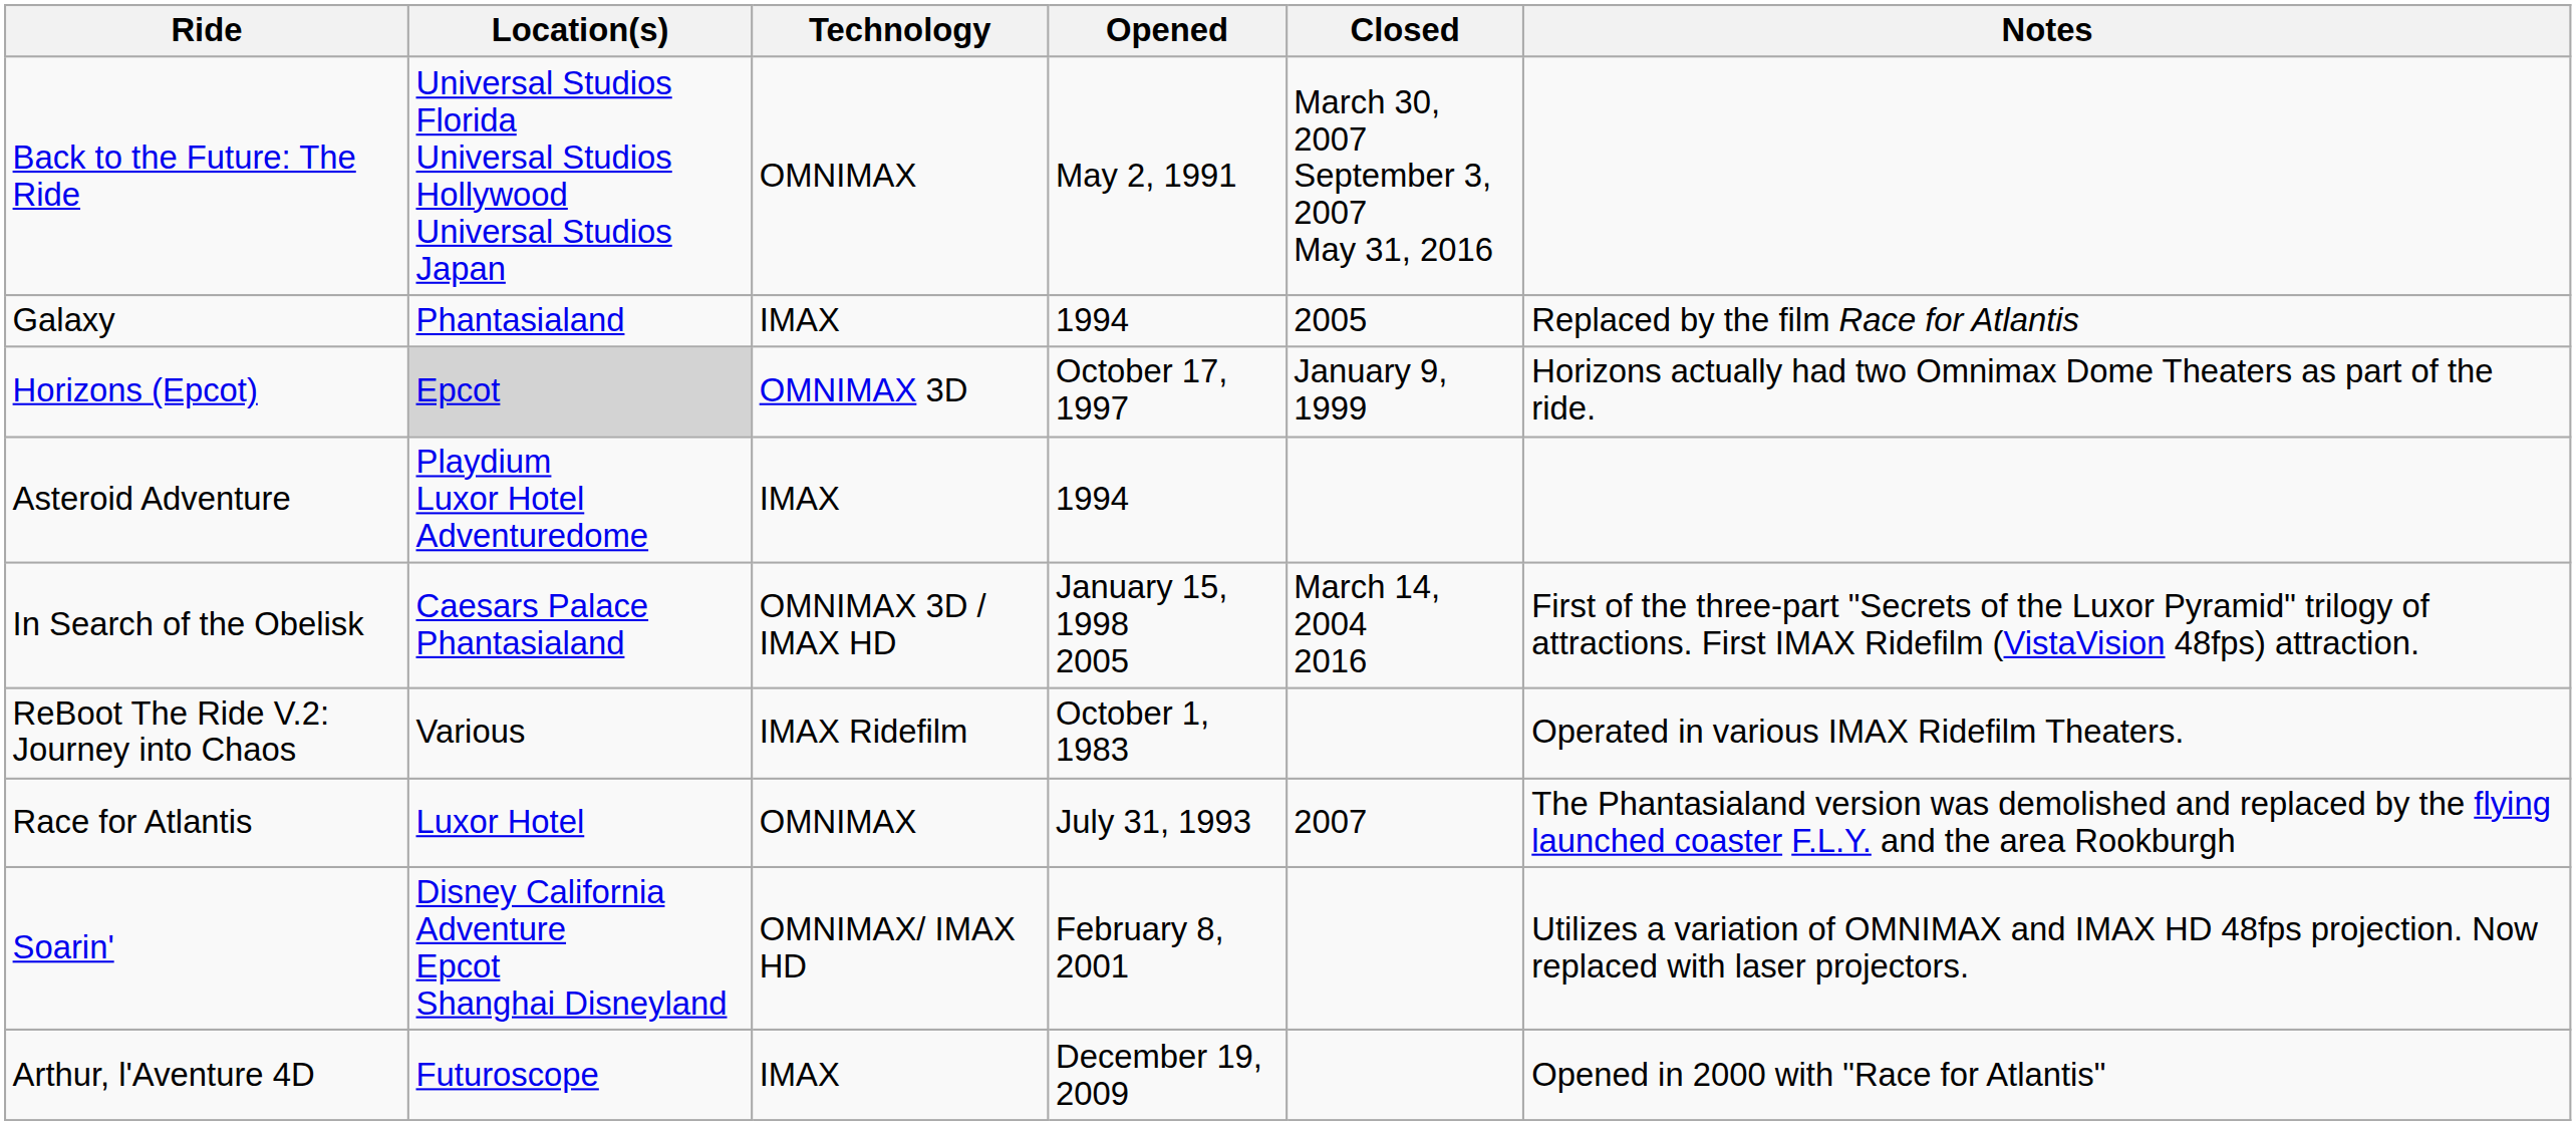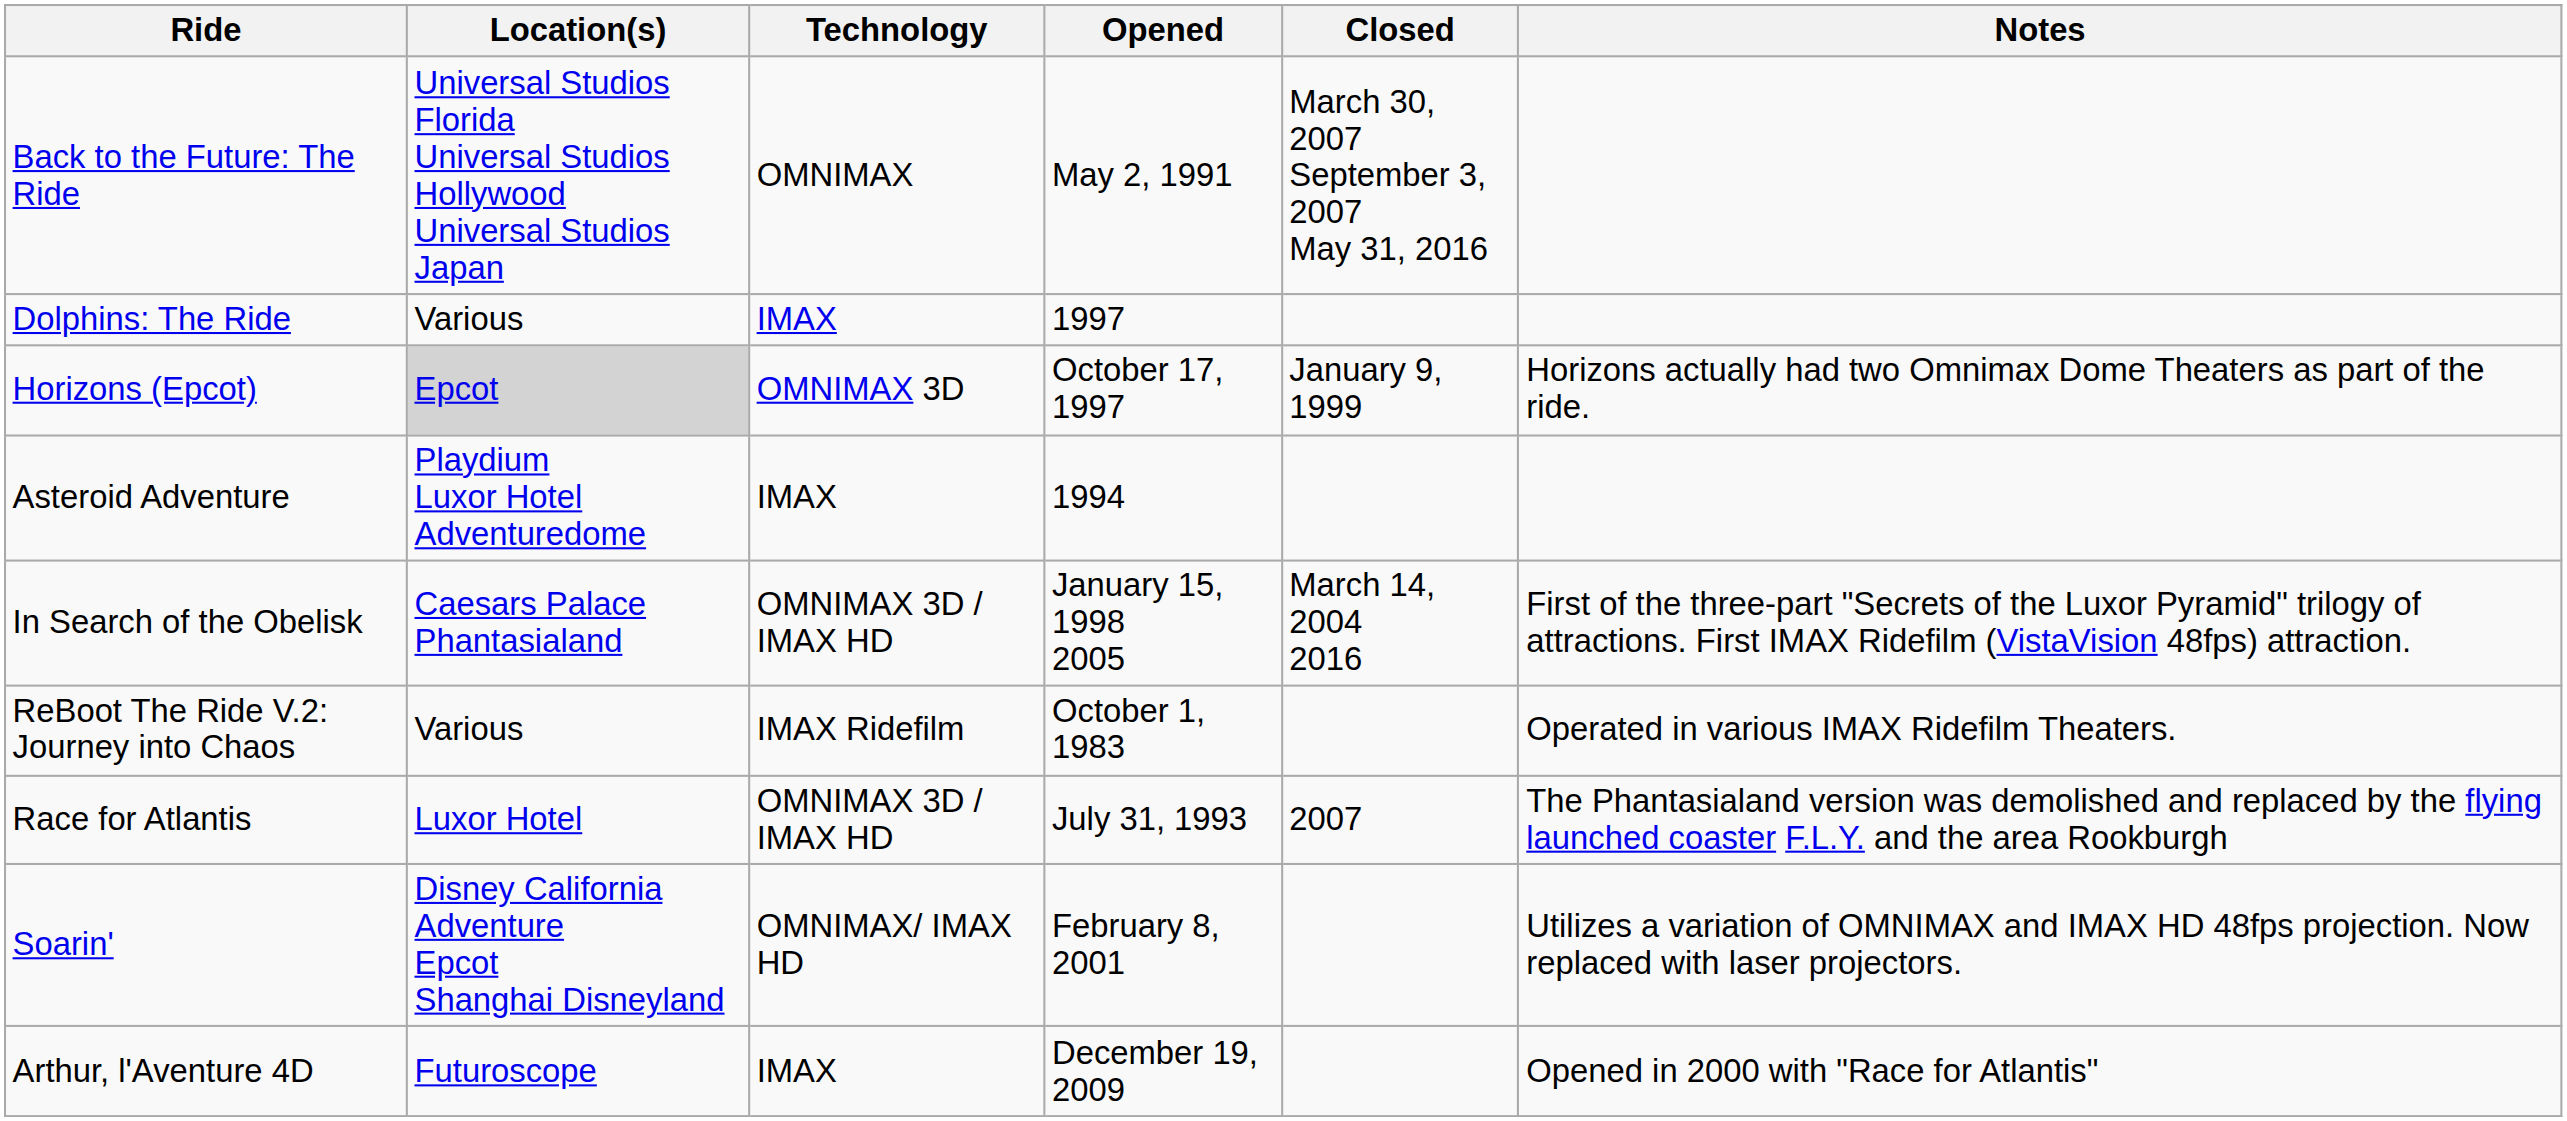 <table class="wikitable">
 <tr>
 <th>Ride</th>
 <th>Location(s)</th>
 <th>Technology</th>
 <th>Opened</th>
 <th>Closed</th>
 <th>Notes</th>
 </tr>
 <tr>
 <td><a href='#'>Back to the Future: The Ride</a></td>
 <td><a href='#'>Universal Studios Florida</a><br><a href='#'>Universal Studios Hollywood</a><br><a href='#'>Universal Studios Japan</a></td>
 <td>OMNIMAX</td>
 <td>May 2, 1991</td>
 <td>March 30, 2007<br> September 3, 2007<br>May 31, 2016</td>
 <td></td>
 </tr>
 <tr>
-<td>Galaxy</td>
-<td><a href='#'>Phantasialand</a></td>
-<td>IMAX</td>
-<td>1994</td>
-<td>2005</td>
-<td>Replaced by the film <em>Race for Atlantis</em></td>
+<td><a href='#'>Dolphins: The Ride</a></td>
+<td>Various</td>
+<td><a href='#'>IMAX</a></td>
+<td>1997</td>
+<td></td>
+<td></td>
 </tr>
 <tr>
 <td><a href='#'>Horizons (Epcot)</a></td>
 <td style="background: lightgrey;"><a href='#'>Epcot</a></td>
 <td><a href='#'>OMNIMAX</a> 3D</td>
 <td>October 17, 1997</td>
 <td>January 9, 1999</td>
 <td>Horizons actually had two Omnimax Dome Theaters as part of the ride.</td>
 </tr>
 <tr>
 <td>Asteroid Adventure</td>
 <td><a href='#'>Playdium</a><br><a href='#'>Luxor Hotel</a><br><a href='#'>Adventuredome</a></td>
 <td>IMAX</td>
 <td>1994</td>
 <td></td>
 <td></td>
 </tr>
 <tr>
 <td>In Search of the Obelisk</td>
 <td><a href='#'>Caesars Palace</a><br><a href='#'>Phantasialand</a></td>
 <td>OMNIMAX 3D / IMAX HD</td>
 <td>January 15, 1998<br>2005</td>
 <td>March 14, 2004<br>2016</td>
 <td>First of the three-part "Secrets of the Luxor Pyramid" trilogy of attractions. First IMAX Ridefilm (<a href='#'>VistaVision</a> 48fps) attraction. </td>
 </tr>
 <tr>
 <td>ReBoot The Ride V.2: Journey into Chaos</td>
 <td>Various</td>
 <td>IMAX Ridefilm</td>
 <td>October 1, 1983</td>
 <td></td>
 <td>Operated in various IMAX Ridefilm Theaters.</td>
 </tr>
 <tr>
 <td>Race for Atlantis</td>
 <td><a href='#'>Luxor Hotel</a></td>
-<td>OMNIMAX</td>
+<td>OMNIMAX 3D / IMAX HD</td>
 <td>July 31, 1993</td>
 <td>2007</td>
 <td>The Phantasialand version was demolished and replaced by the <a href='#'>flying</a> <a href='#'>launched coaster</a> <a href='#'>F.L.Y.</a> and the area Rookburgh</td>
 </tr>
 <tr>
 <td><a href='#'>Soarin'</a></td>
 <td><a href='#'>Disney California Adventure</a><br><a href='#'>Epcot</a><br><a href='#'>Shanghai Disneyland</a></td>
 <td>OMNIMAX/ IMAX HD</td>
 <td>February 8, 2001</td>
 <td></td>
 <td>Utilizes a variation of OMNIMAX and IMAX HD 48fps projection. Now replaced with laser projectors. </td>
 </tr>
 <tr>
 <td>Arthur, l'Aventure 4D</td>
 <td><a href='#'>Futuroscope</a></td>
 <td>IMAX</td>
 <td>December 19, 2009</td>
 <td></td>
 <td>Opened in 2000 with "Race for Atlantis"</td>
 </tr>
 </table>
